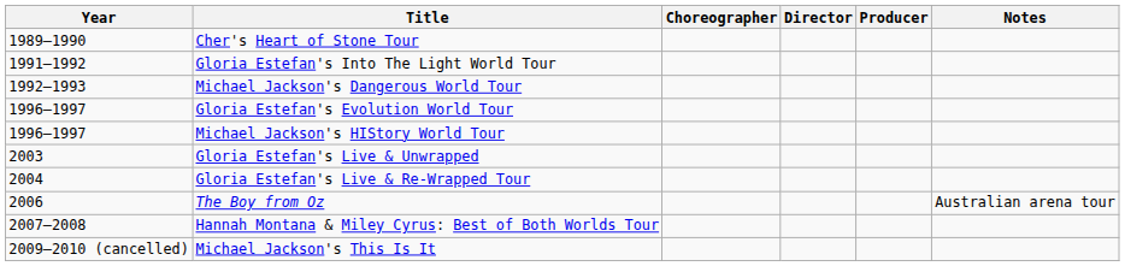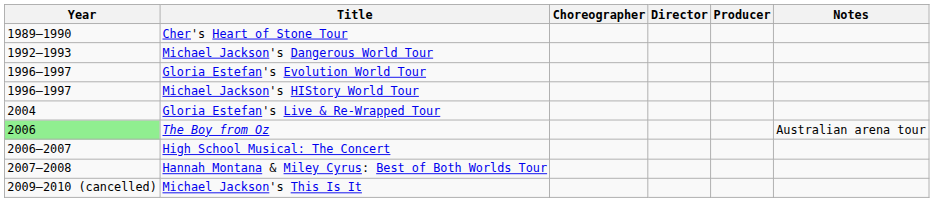 <table class="wikitable sortable">
 <tr>
 <th>Year</th>
 <th>Title</th>
 <th>Choreographer</th>
 <th>Director</th>
 <th>Producer</th>
 <th class="unsortable">Notes</th>
 </tr>
 <tr>
 <td>1989–1990</td>
 <td><a href='#'>Cher</a>'s <a href='#'>Heart of Stone Tour</a></td>
-<td></td>
-<td></td>
-<td></td>
-<td></td>
-</tr>
-<tr>
-<td>1991–1992</td>
-<td><a href='#'>Gloria Estefan</a>'s Into The Light World Tour</td>
 <td></td>
 <td></td>
 <td></td>
 <td></td>
 </tr>
 <tr>
 <td>1992–1993</td>
 <td><a href='#'>Michael Jackson</a>'s <a href='#'>Dangerous World Tour</a></td>
 <td></td>
 <td></td>
 <td></td>
 <td></td>
 </tr>
 <tr>
 <td>1996–1997</td>
 <td><a href='#'>Gloria Estefan</a>'s <a href='#'>Evolution World Tour</a></td>
 <td></td>
 <td></td>
 <td></td>
 <td></td>
 </tr>
 <tr>
 <td>1996–1997</td>
 <td><a href='#'>Michael Jackson</a>'s <a href='#'>HIStory World Tour</a></td>
 <td></td>
 <td></td>
 <td></td>
 <td></td>
 </tr>
 <tr>
-<td>2003</td>
-<td><a href='#'>Gloria Estefan</a>'s <a href='#'>Live & Unwrapped</a></td>
-<td></td>
-<td></td>
-<td></td>
-<td></td>
-</tr>
-<tr>
 <td>2004</td>
 <td><a href='#'>Gloria Estefan</a>'s <a href='#'>Live & Re-Wrapped Tour</a></td>
 <td></td>
 <td></td>
 <td></td>
 <td></td>
 </tr>
 <tr>
-<td>2006</td>
+<td style="background: lightgreen;">2006</td>
 <td><em><a href='#'>The Boy from Oz</a></em></td>
 <td></td>
 <td></td>
 <td></td>
 <td>Australian arena tour</td>
+</tr>
+<tr>
+<td>2006–2007</td>
+<td><a href='#'>High School Musical: The Concert</a></td>
+<td></td>
+<td></td>
+<td></td>
+<td></td>
 </tr>
 <tr>
 <td>2007–2008</td>
 <td><a href='#'>Hannah Montana</a> & <a href='#'>Miley Cyrus</a>: <a href='#'>Best of Both Worlds Tour</a></td>
 <td></td>
 <td></td>
 <td></td>
 <td></td>
 </tr>
 <tr>
 <td>2009–2010 (cancelled)</td>
 <td><a href='#'>Michael Jackson</a>'s <a href='#'>This Is It</a></td>
 <td></td>
 <td></td>
 <td></td>
 <td></td>
 </tr>
 </table>
